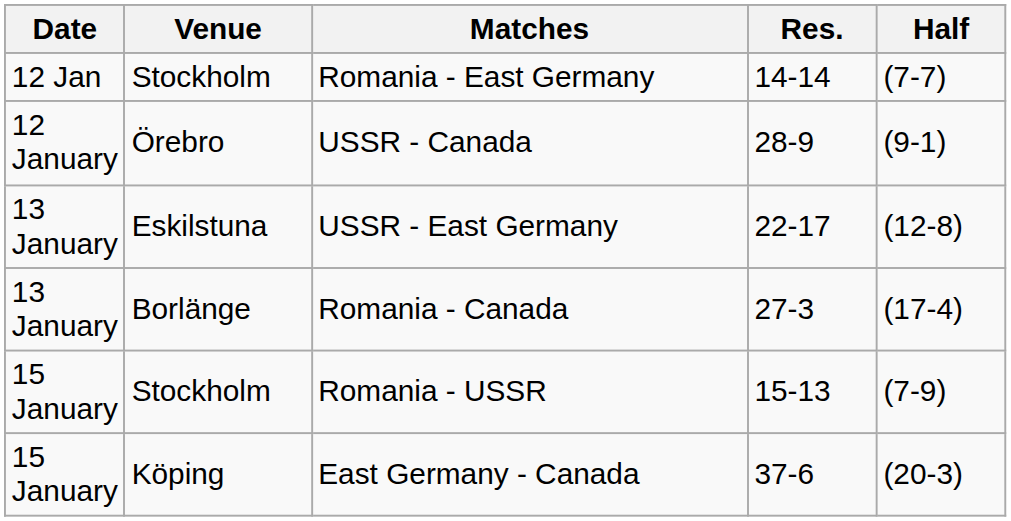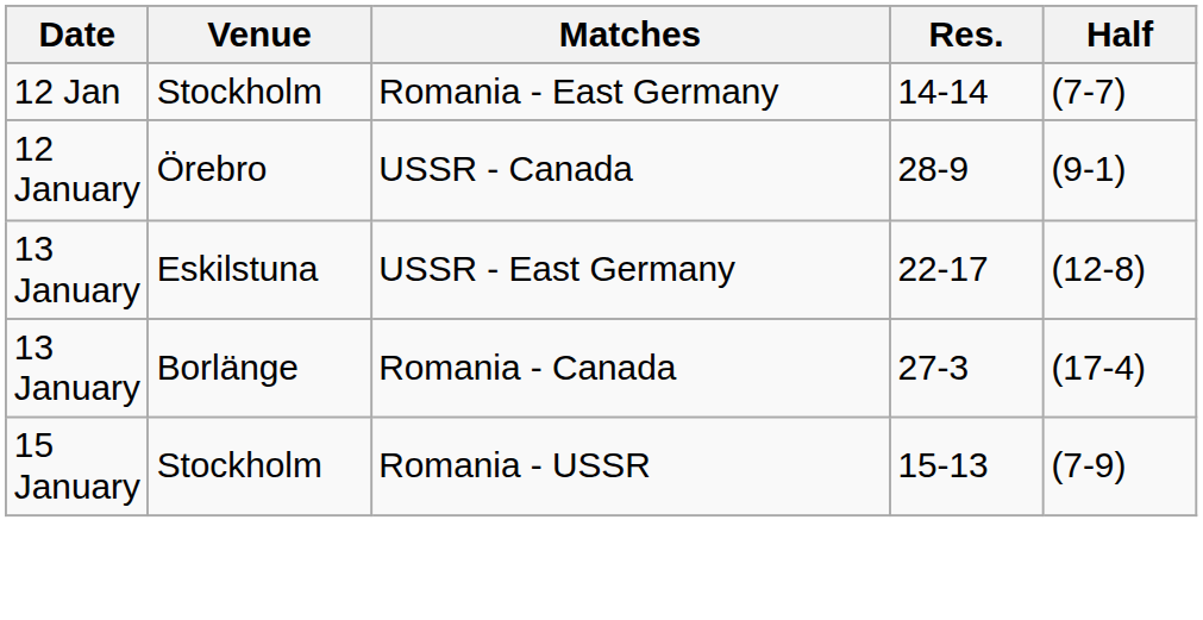 <table class="wikitable sortable" style=font-size:97%>
 <tr>
 <th width="40px">Date</th>
 <th width="90px">Venue</th>
 <th width="220px">Matches</th>
 <th width="60px">Res.</th>
 <th width="60px">Half</th>
 </tr>
 <tr>
 <td>12 Jan</td>
 <td>Stockholm</td>
 <td align="left">Romania - East Germany</td>
 <td>14-14</td>
 <td>(7-7)</td>
 </tr>
 <tr>
 <td>12 January</td>
 <td>Örebro</td>
 <td align="left">USSR - Canada</td>
 <td>28-9</td>
 <td>(9-1)</td>
 </tr>
 <tr>
 <td>13 January</td>
 <td>Eskilstuna</td>
 <td align="left">USSR - East Germany</td>
 <td>22-17</td>
 <td>(12-8)</td>
 </tr>
 <tr>
 <td>13 January</td>
 <td>Borlänge</td>
 <td align="left">Romania - Canada</td>
 <td>27-3</td>
 <td>(17-4)</td>
 </tr>
 <tr>
 <td>15 January</td>
 <td>Stockholm</td>
 <td align="left">Romania - USSR</td>
 <td>15-13</td>
 <td>(7-9)</td>
 </tr>
-<tr>
-<td>15 January</td>
-<td>Köping</td>
-<td align="left">East Germany - Canada</td>
-<td>37-6</td>
-<td>(20-3)</td>
-</tr>
 </table>
